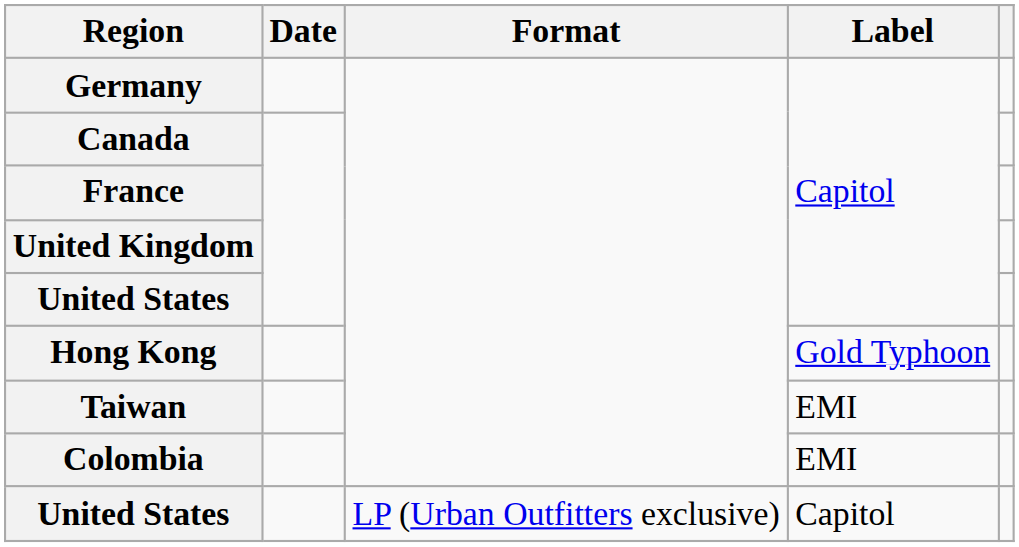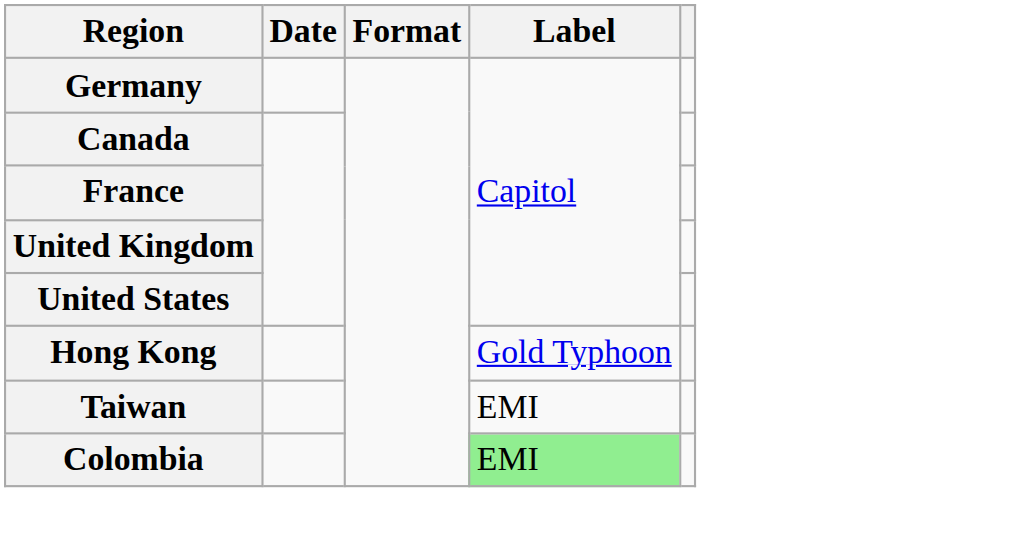 <table class="wikitable plainrowheaders">
 <tr>
 <th scope="col">Region</th>
 <th scope="col">Date</th>
 <th scope="col">Format</th>
 <th scope="col">Label</th>
 <th scope="col"></th>
 </tr>
 <tr>
 <th scope="row">Germany</th>
 <td></td>
 <td rowspan="8"></td>
 <td rowspan="5"><a href='#'>Capitol</a></td>
 <td style="text-align:center;"></td>
 </tr>
 <tr>
 <th scope="row">Canada</th>
 <td rowspan="4"></td>
 <td style="text-align:center;"></td>
 </tr>
 <tr>
 <th scope="row">France</th>
 <td style="text-align:center;"></td>
 </tr>
 <tr>
 <th scope="row">United Kingdom</th>
 <td style="text-align:center;"></td>
 </tr>
 <tr>
 <th scope="row">United States</th>
 <td style="text-align:center;"></td>
 </tr>
 <tr>
 <th scope="row">Hong Kong</th>
 <td></td>
 <td><a href='#'>Gold Typhoon</a></td>
 <td style="text-align:center;"></td>
 </tr>
 <tr>
 <th scope="row">Taiwan</th>
 <td></td>
 <td>EMI</td>
 <td style="text-align:center;"></td>
 </tr>
 <tr>
 <th scope="row">Colombia</th>
 <td></td>
-<td>EMI</td>
-<td style="text-align:center;"></td>
-</tr>
-<tr>
-<th scope="row">United States</th>
-<td></td>
-<td><a href='#'>LP</a> (<a href='#'>Urban Outfitters</a> exclusive)</td>
-<td>Capitol</td>
+<td style="background: lightgreen;">EMI</td>
 <td style="text-align:center;"></td>
 </tr>
 </table>
